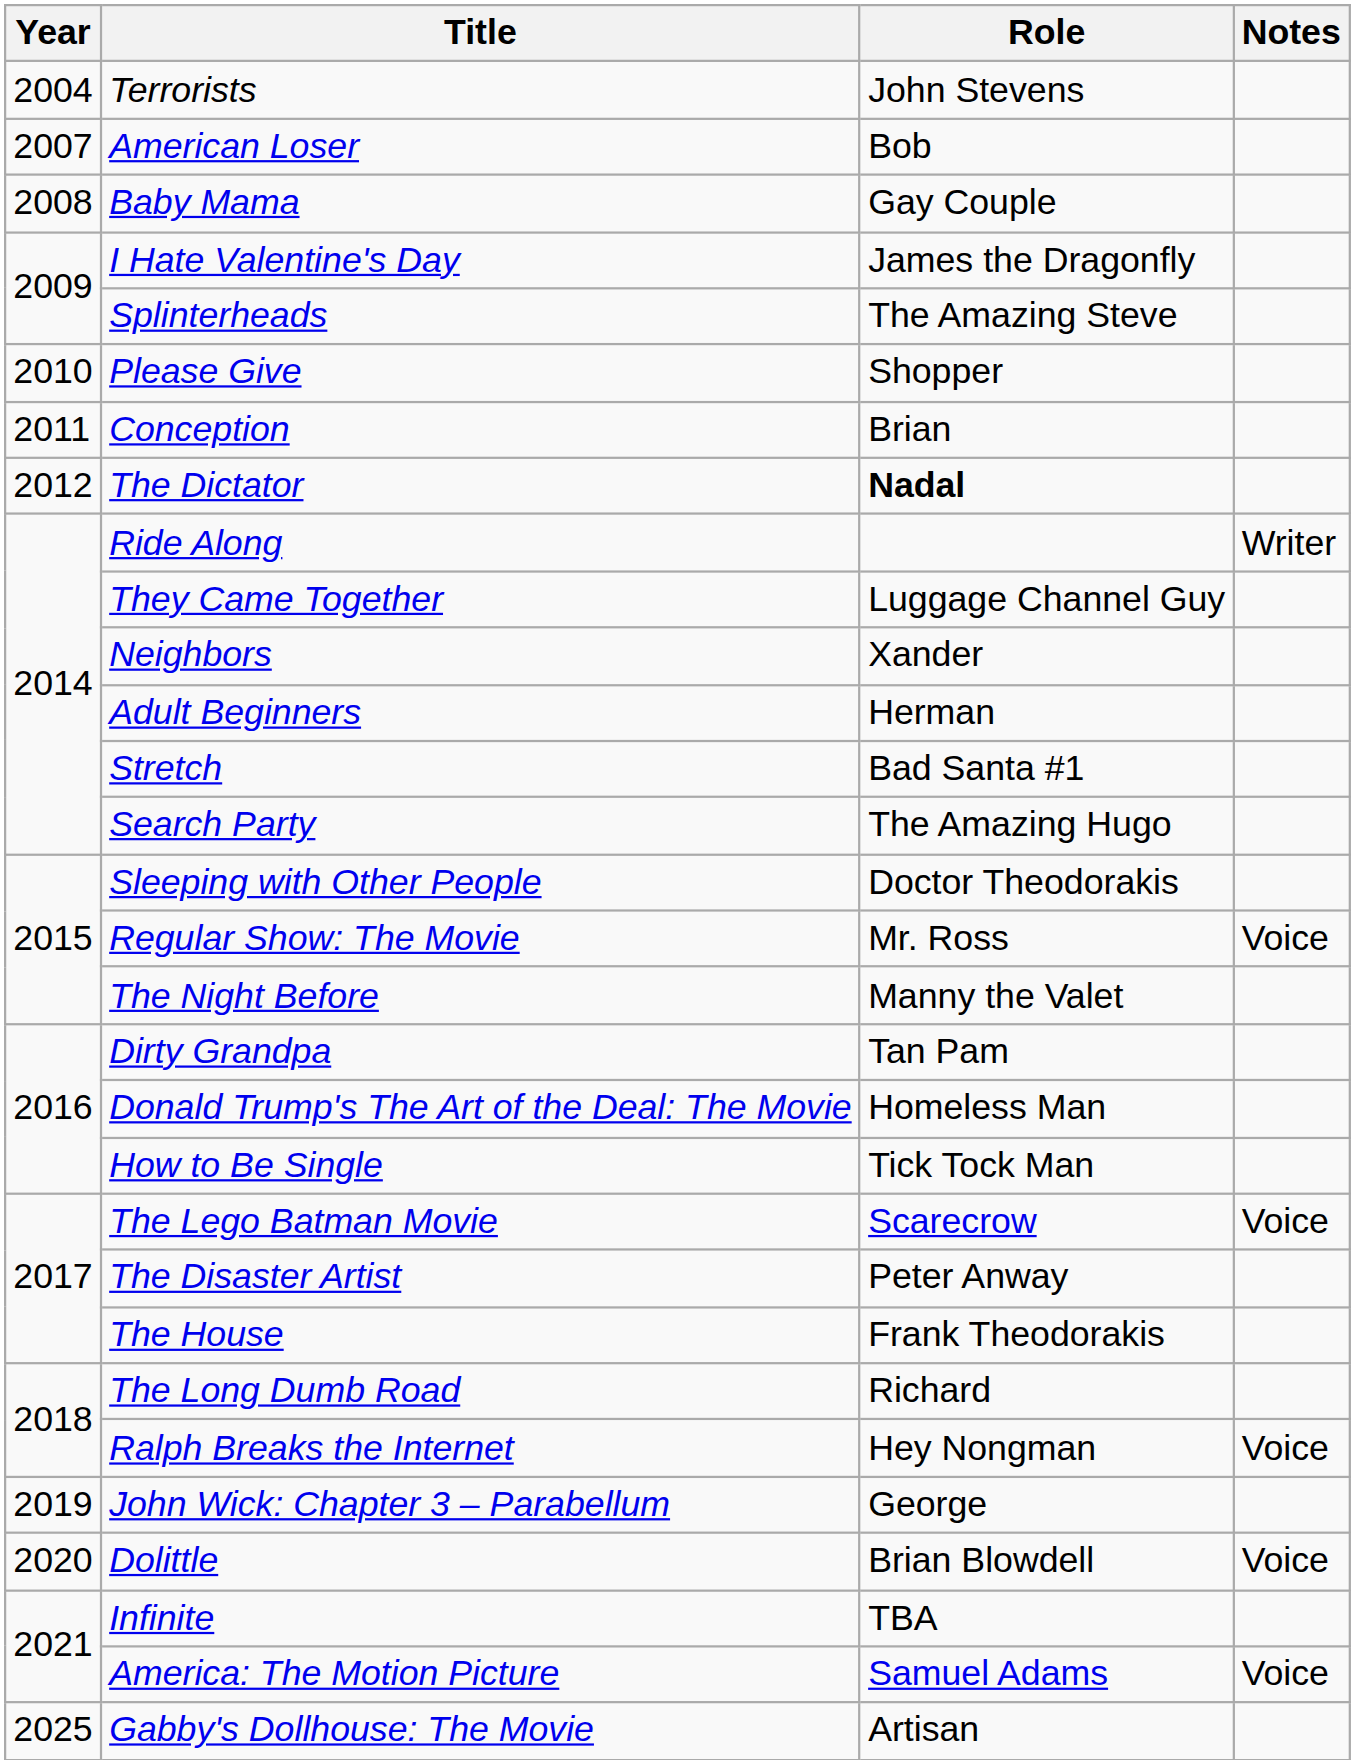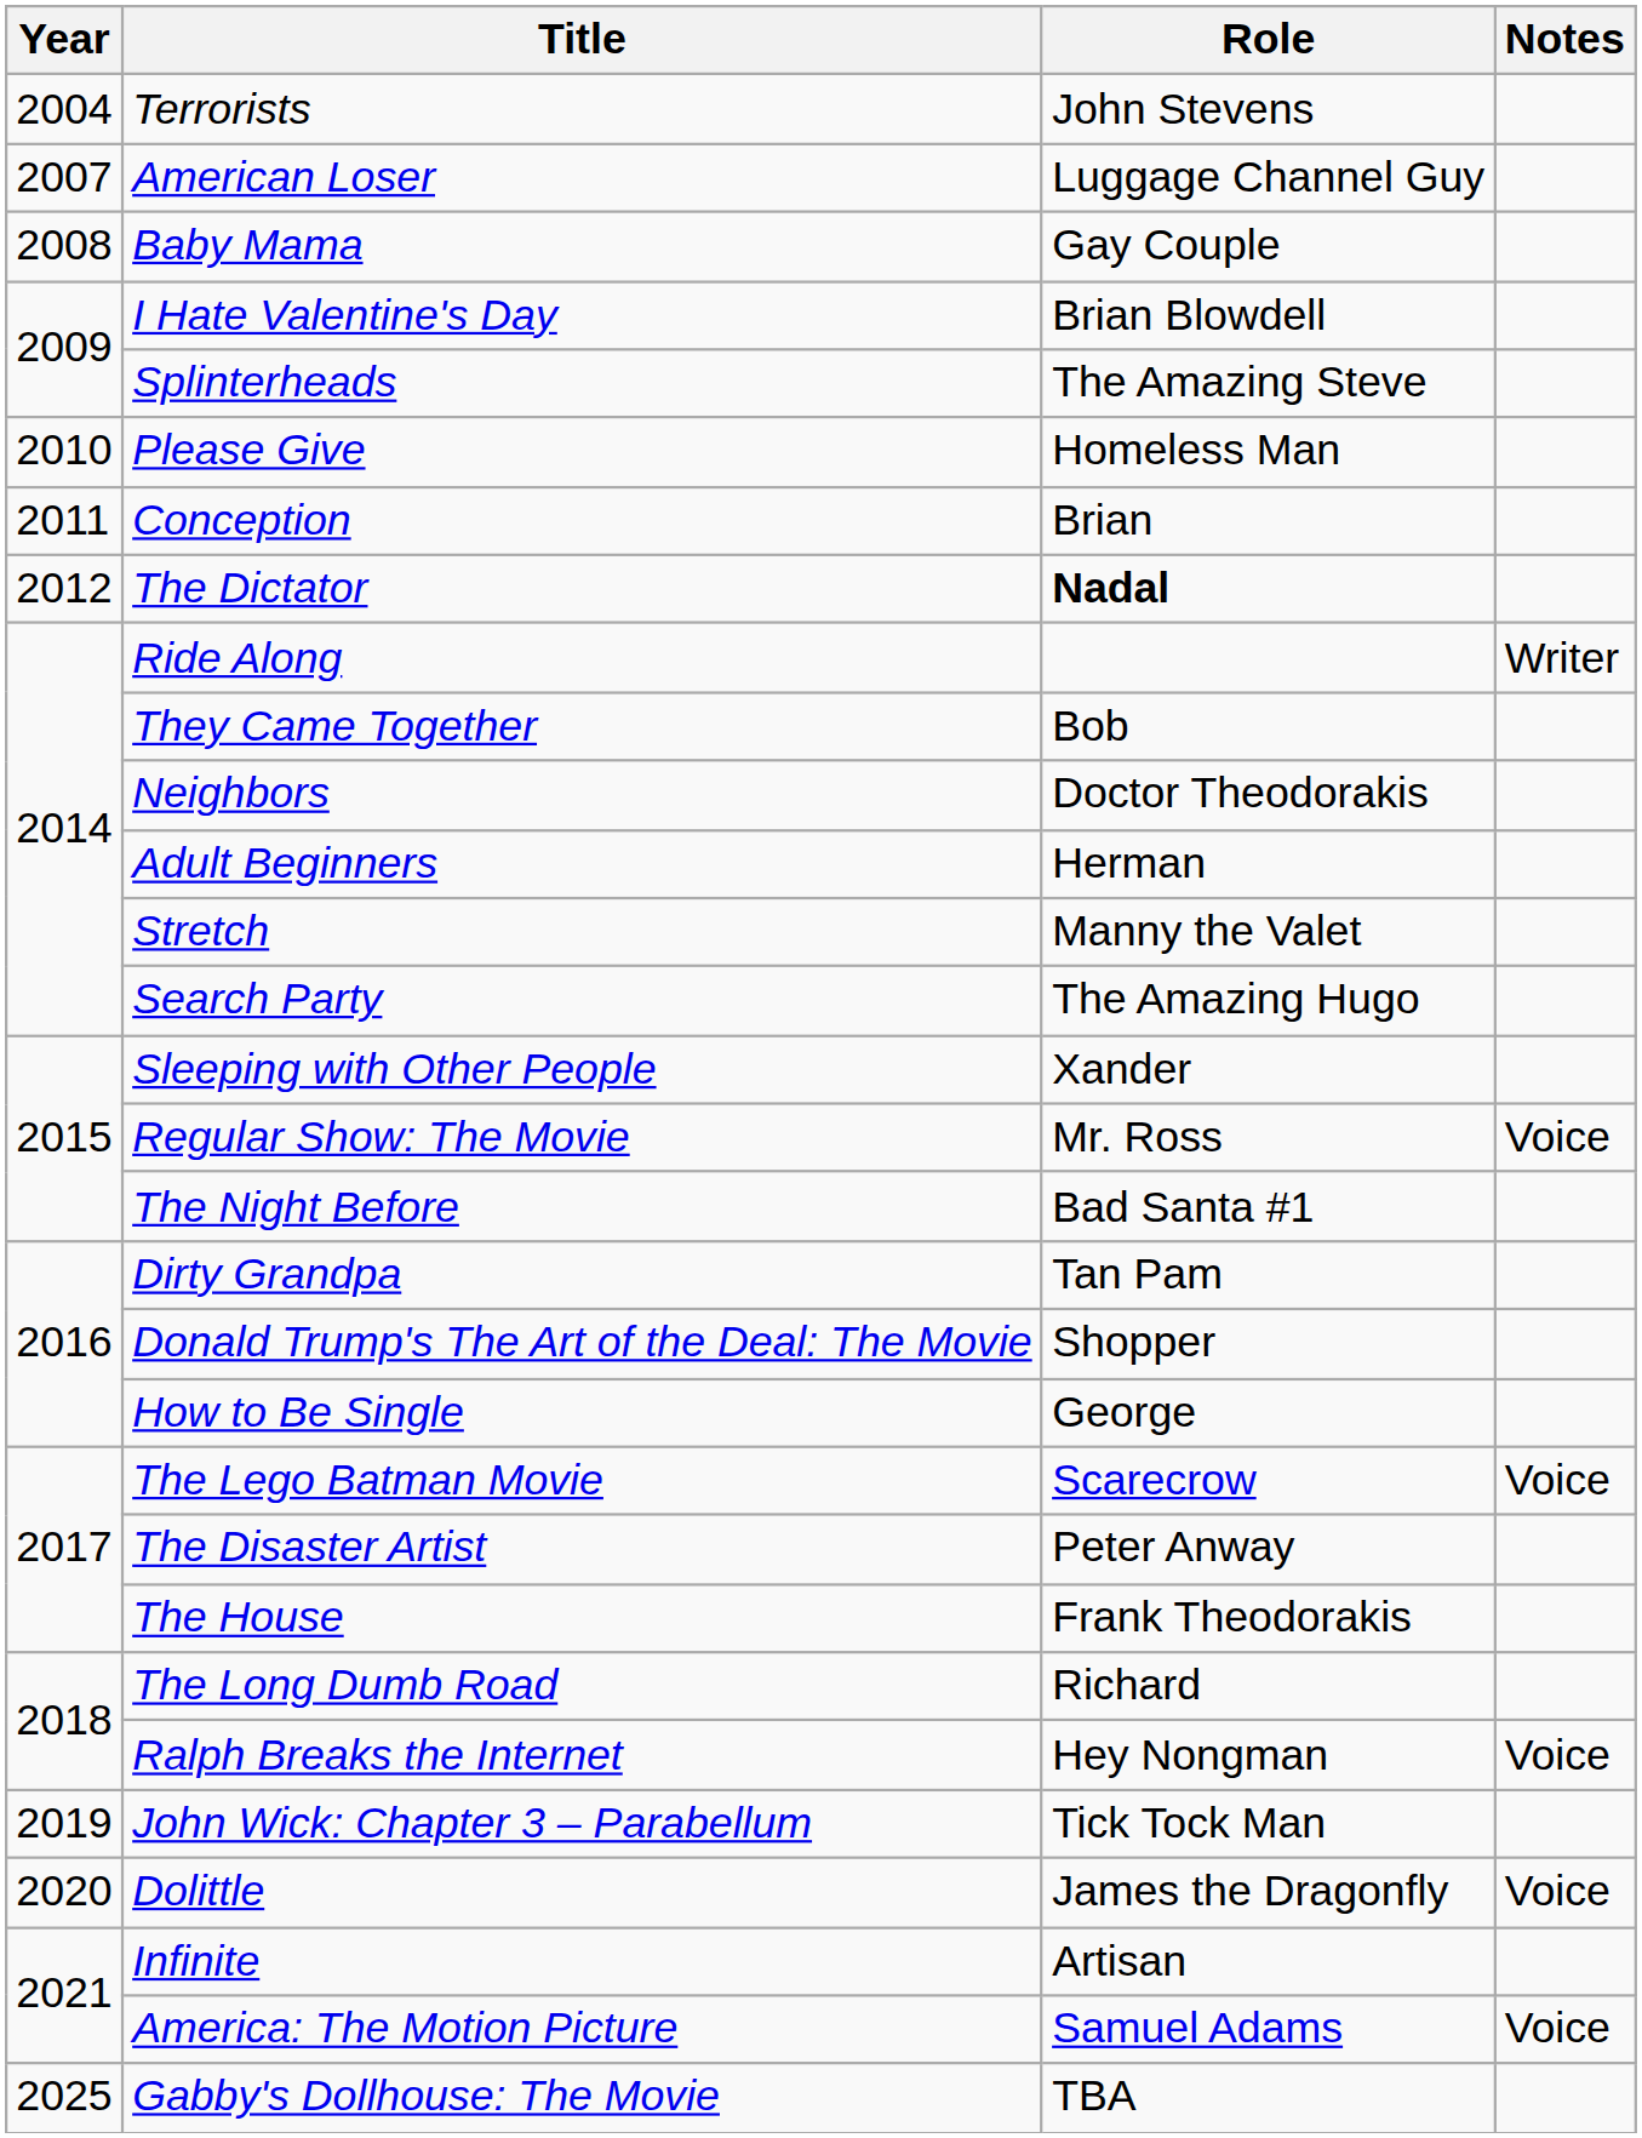 <table class="wikitable sortable">
 <tr>
 <th>Year</th>
 <th>Title</th>
 <th>Role</th>
 <th>Notes</th>
 </tr>
 <tr>
 <td>2004</td>
 <td><em>Terrorists</em></td>
 <td>John Stevens</td>
 <td></td>
 </tr>
 <tr>
 <td>2007</td>
 <td><em><a href='#'>American Loser</a></em></td>
-<td>Bob</td>
+<td>Luggage Channel Guy</td>
 <td></td>
 </tr>
 <tr>
 <td>2008</td>
 <td><em><a href='#'>Baby Mama</a></em></td>
 <td>Gay Couple</td>
 <td></td>
 </tr>
 <tr>
 <td rowspan=2>2009</td>
 <td><em><a href='#'>I Hate Valentine's Day</a></em></td>
-<td>James the Dragonfly</td>
+<td>Brian Blowdell</td>
 <td></td>
 </tr>
 <tr>
 <td><em><a href='#'>Splinterheads</a></em></td>
 <td>The Amazing Steve</td>
 <td></td>
 </tr>
 <tr>
 <td>2010</td>
 <td><em><a href='#'>Please Give</a></em></td>
-<td>Shopper</td>
+<td>Homeless Man</td>
 <td></td>
 </tr>
 <tr>
 <td>2011</td>
 <td><em><a href='#'>Conception</a></em></td>
 <td>Brian</td>
 <td></td>
 </tr>
 <tr>
 <td>2012</td>
 <td><em><a href='#'>The Dictator</a></em></td>
 <td><strong>Nadal</strong></td>
 <td></td>
 </tr>
 <tr>
 <td rowspan=6>2014</td>
 <td><em><a href='#'>Ride Along</a></em></td>
 <td></td>
 <td>Writer</td>
 </tr>
 <tr>
 <td><em><a href='#'>They Came Together</a></em></td>
-<td>Luggage Channel Guy</td>
+<td>Bob</td>
 <td></td>
 </tr>
 <tr>
 <td><em><a href='#'>Neighbors</a></em></td>
-<td>Xander</td>
+<td>Doctor Theodorakis</td>
 <td></td>
 </tr>
 <tr>
 <td><em><a href='#'>Adult Beginners</a></em></td>
 <td>Herman</td>
 <td></td>
 </tr>
 <tr>
 <td><em><a href='#'>Stretch</a></em></td>
-<td>Bad Santa #1</td>
+<td>Manny the Valet</td>
 <td></td>
 </tr>
 <tr>
 <td><em><a href='#'>Search Party</a></em></td>
 <td>The Amazing Hugo</td>
 <td></td>
 </tr>
 <tr>
 <td rowspan=3>2015</td>
 <td><em><a href='#'>Sleeping with Other People</a></em></td>
-<td>Doctor Theodorakis</td>
+<td>Xander</td>
 <td></td>
 </tr>
 <tr>
 <td><em><a href='#'>Regular Show: The Movie</a></em></td>
 <td>Mr. Ross</td>
 <td>Voice</td>
 </tr>
 <tr>
 <td><em><a href='#'>The Night Before</a></em></td>
-<td>Manny the Valet</td>
+<td>Bad Santa #1</td>
 <td></td>
 </tr>
 <tr>
 <td rowspan=3>2016</td>
 <td><em><a href='#'>Dirty Grandpa</a></em></td>
 <td>Tan Pam</td>
 <td></td>
 </tr>
 <tr>
 <td><em><a href='#'>Donald Trump's The Art of the Deal: The Movie</a></em></td>
-<td>Homeless Man</td>
+<td>Shopper</td>
 <td></td>
 </tr>
 <tr>
 <td><em><a href='#'>How to Be Single</a></em></td>
-<td>Tick Tock Man</td>
+<td>George</td>
 <td></td>
 </tr>
 <tr>
 <td rowspan=3>2017</td>
 <td><em><a href='#'>The Lego Batman Movie</a></em></td>
 <td><a href='#'>Scarecrow</a></td>
 <td>Voice</td>
 </tr>
 <tr>
 <td><em><a href='#'>The Disaster Artist</a></em></td>
 <td>Peter Anway</td>
 <td></td>
 </tr>
 <tr>
 <td><em><a href='#'>The House</a></em></td>
 <td>Frank Theodorakis</td>
 <td></td>
 </tr>
 <tr>
 <td rowspan=2>2018</td>
 <td><em><a href='#'>The Long Dumb Road</a></em></td>
 <td>Richard</td>
 <td></td>
 </tr>
 <tr>
 <td><em><a href='#'>Ralph Breaks the Internet</a></em></td>
 <td>Hey Nongman</td>
 <td>Voice</td>
 </tr>
 <tr>
 <td>2019</td>
 <td><em><a href='#'>John Wick: Chapter 3 – Parabellum</a></em></td>
-<td>George</td>
+<td>Tick Tock Man</td>
 <td></td>
 </tr>
 <tr>
 <td>2020</td>
 <td><em><a href='#'>Dolittle</a></em></td>
-<td>Brian Blowdell</td>
+<td>James the Dragonfly</td>
 <td>Voice</td>
 </tr>
 <tr>
 <td rowspan=2>2021</td>
 <td><em><a href='#'>Infinite</a></em></td>
-<td>TBA</td>
+<td>Artisan</td>
 <td></td>
 </tr>
 <tr>
 <td><em><a href='#'>America: The Motion Picture</a></em></td>
 <td><a href='#'>Samuel Adams</a></td>
 <td>Voice</td>
 </tr>
 <tr>
 <td>2025</td>
 <td><em><a href='#'>Gabby's Dollhouse: The Movie</a></em></td>
-<td>Artisan</td>
+<td>TBA</td>
 <td></td>
 </tr>
 </table>
